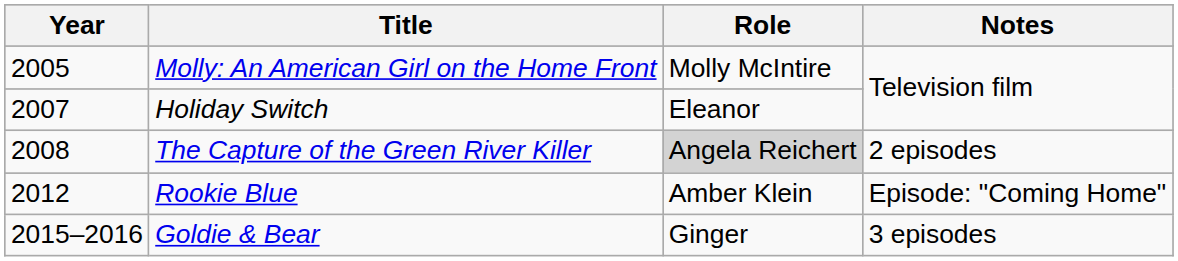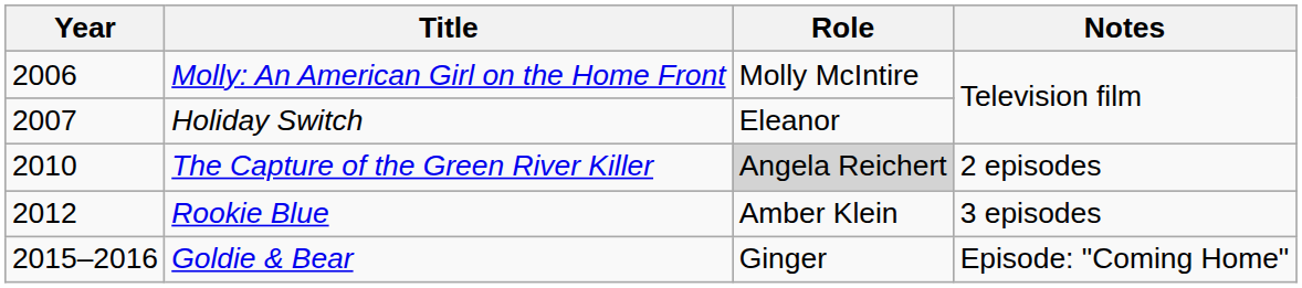 <table class="wikitable sortable">
 <tr>
 <th>Year</th>
 <th>Title</th>
 <th>Role</th>
 <th class="unsortable">Notes</th>
 </tr>
 <tr>
-<td>2005</td>
+<td>2006</td>
 <td><em><a href='#'>Molly: An American Girl on the Home Front</a></em></td>
 <td>Molly McIntire</td>
 <td rowspan="2">Television film</td>
 </tr>
 <tr>
 <td>2007</td>
 <td><em>Holiday Switch</em></td>
 <td>Eleanor</td>
 </tr>
 <tr>
-<td>2008</td>
+<td>2010</td>
 <td data-sort-value="Capture of the Green River Killer, The"><em><a href='#'>The Capture of the Green River Killer</a></em></td>
 <td style="background: lightgrey;">Angela Reichert</td>
 <td>2 episodes</td>
 </tr>
 <tr>
 <td>2012</td>
 <td><em><a href='#'>Rookie Blue</a></em></td>
 <td>Amber Klein</td>
-<td>Episode: "Coming Home"</td>
+<td>3 episodes</td>
 </tr>
 <tr>
 <td>2015–2016</td>
 <td><em><a href='#'>Goldie & Bear</a></em></td>
 <td>Ginger</td>
-<td>3 episodes</td>
+<td>Episode: "Coming Home"</td>
 </tr>
 </table>
